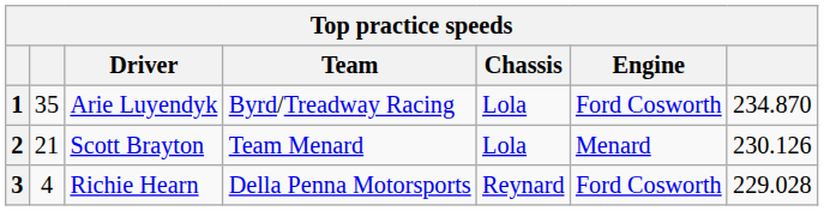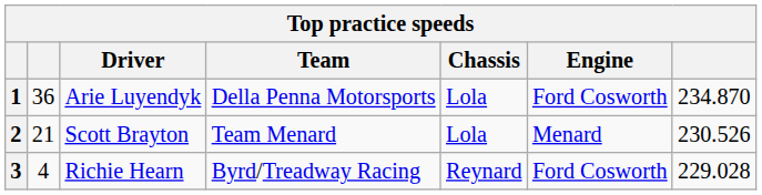 <table class="wikitable" style="font-size:95%;">
 <tr>
 <th colspan=7>Top practice speeds</th>
 </tr>
 <tr>
 <th></th>
 <th></th>
 <th>Driver</th>
 <th>Team</th>
 <th>Chassis</th>
 <th>Engine</th>
 <th></th>
 </tr>
 <tr>
 <th>1</th>
-<td style="text-align:center;">35</td>
+<td style="text-align:center;">36</td>
 <td> <a href='#'>Arie Luyendyk</a></td>
-<td><a href='#'>Byrd</a>/<a href='#'>Treadway Racing</a></td>
+<td><a href='#'>Della Penna Motorsports</a></td>
 <td><a href='#'>Lola</a></td>
 <td><a href='#'>Ford Cosworth</a></td>
 <td>234.870</td>
 </tr>
 <tr>
 <th>2</th>
 <td style="text-align:center;">21</td>
 <td> <a href='#'>Scott Brayton</a></td>
 <td><a href='#'>Team Menard</a></td>
 <td><a href='#'>Lola</a></td>
 <td><a href='#'>Menard</a></td>
-<td>230.126</td>
+<td>230.526</td>
 </tr>
 <tr>
 <th>3</th>
 <td style="text-align:center;">4</td>
 <td> <a href='#'>Richie Hearn</a> <strong></strong></td>
-<td><a href='#'>Della Penna Motorsports</a></td>
+<td><a href='#'>Byrd</a>/<a href='#'>Treadway Racing</a></td>
 <td><a href='#'>Reynard</a></td>
 <td><a href='#'>Ford Cosworth</a></td>
 <td>229.028</td>
 </tr>
 </table>
